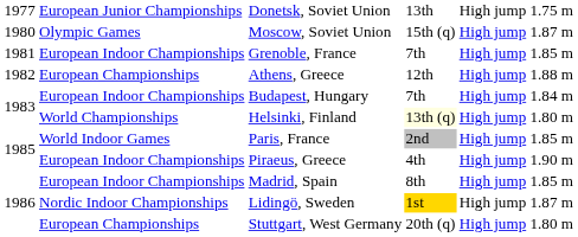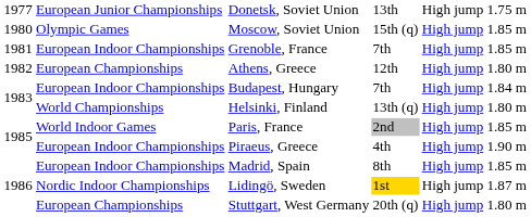 <table>
 <tr>
 <td>1977</td>
 <td><a href='#'>European Junior Championships</a></td>
 <td><a href='#'>Donetsk</a>, Soviet Union</td>
 <td>13th</td>
 <td>High jump</td>
 <td>1.75 m</td>
 </tr>
 <tr>
 <td>1980</td>
 <td><a href='#'>Olympic Games</a></td>
 <td><a href='#'>Moscow</a>, Soviet Union</td>
 <td>15th (q)</td>
 <td><a href='#'>High jump</a></td>
-<td>1.87 m</td>
+<td>1.85 m</td>
 </tr>
 <tr>
 <td>1981</td>
 <td><a href='#'>European Indoor Championships</a></td>
 <td><a href='#'>Grenoble</a>, France</td>
 <td>7th</td>
 <td><a href='#'>High jump</a></td>
 <td>1.85 m</td>
 </tr>
 <tr>
 <td>1982</td>
 <td><a href='#'>European Championships</a></td>
 <td><a href='#'>Athens</a>, Greece</td>
 <td>12th</td>
 <td><a href='#'>High jump</a></td>
-<td>1.88 m</td>
+<td>1.80 m</td>
 </tr>
 <tr>
 <td rowspan=2>1983</td>
 <td><a href='#'>European Indoor Championships</a></td>
 <td><a href='#'>Budapest</a>, Hungary</td>
 <td>7th</td>
 <td><a href='#'>High jump</a></td>
 <td>1.84 m</td>
 </tr>
 <tr>
 <td><a href='#'>World Championships</a></td>
 <td><a href='#'>Helsinki</a>, Finland</td>
-<td style="background: lightyellow;">13th (q)</td>
+<td>13th (q)</td>
 <td><a href='#'>High jump</a></td>
 <td>1.80 m</td>
 </tr>
 <tr>
 <td rowspan=2>1985</td>
 <td><a href='#'>World Indoor Games</a></td>
 <td><a href='#'>Paris</a>, France</td>
 <td bgcolor=silver>2nd</td>
 <td><a href='#'>High jump</a></td>
 <td>1.85 m</td>
 </tr>
 <tr>
 <td><a href='#'>European Indoor Championships</a></td>
 <td><a href='#'>Piraeus</a>, Greece</td>
 <td>4th</td>
 <td><a href='#'>High jump</a></td>
 <td>1.90 m</td>
 </tr>
 <tr>
 <td rowspan=3>1986</td>
 <td><a href='#'>European Indoor Championships</a></td>
 <td><a href='#'>Madrid</a>, Spain</td>
 <td>8th</td>
 <td><a href='#'>High jump</a></td>
 <td>1.85 m</td>
 </tr>
 <tr>
 <td><a href='#'>Nordic Indoor Championships</a></td>
 <td><a href='#'>Lidingö</a>, Sweden</td>
 <td bgcolor=gold>1st</td>
 <td>High jump</td>
 <td>1.87 m</td>
 </tr>
 <tr>
 <td><a href='#'>European Championships</a></td>
 <td><a href='#'>Stuttgart</a>, West Germany</td>
 <td>20th (q)</td>
 <td><a href='#'>High jump</a></td>
 <td>1.80 m</td>
 </tr>
 </table>
